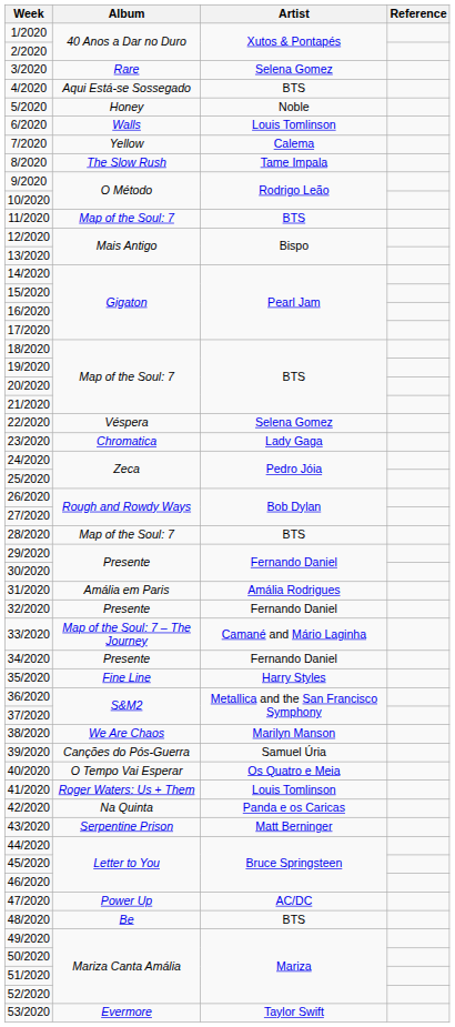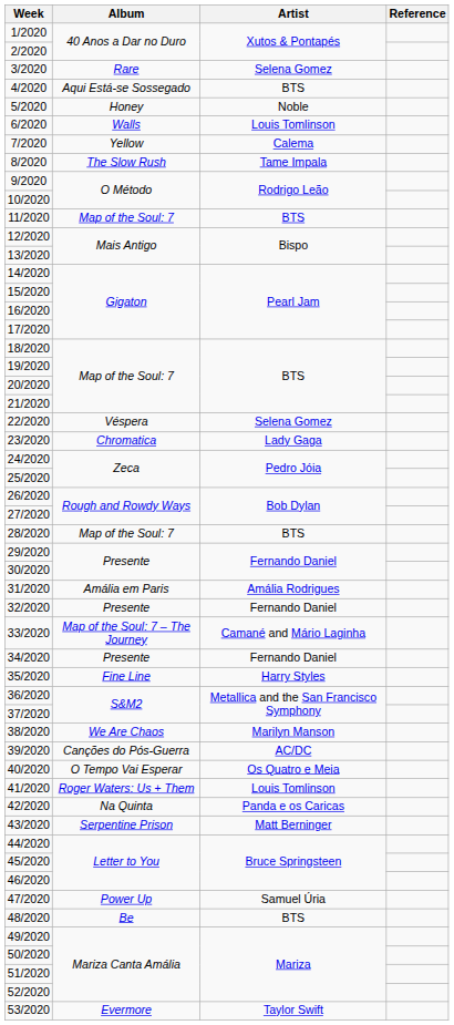 <table class="wikitable" style="text-align:center">
 <tr>
 <th>Week</th>
 <th>Album</th>
 <th>Artist</th>
 <th>Reference</th>
 </tr>
 <tr>
 <td>1/2020</td>
 <td rowspan="2"><em>40 Anos a Dar no Duro</em></td>
 <td rowspan="2"><a href='#'>Xutos & Pontapés</a></td>
 <td></td>
 </tr>
 <tr>
 <td>2/2020</td>
 <td></td>
 </tr>
 <tr>
 <td>3/2020</td>
 <td><em><a href='#'>Rare</a></em></td>
 <td><a href='#'>Selena Gomez</a></td>
 <td></td>
 </tr>
 <tr>
 <td>4/2020</td>
 <td><em>Aqui Está-se Sossegado</em></td>
 <td>BTS</td>
 <td></td>
 </tr>
 <tr>
 <td>5/2020</td>
 <td><em>Honey</em></td>
 <td>Noble</td>
 <td></td>
 </tr>
 <tr>
 <td>6/2020</td>
 <td><em><a href='#'>Walls</a></em></td>
 <td><a href='#'>Louis Tomlinson</a></td>
 <td></td>
 </tr>
 <tr>
 <td>7/2020</td>
 <td><em>Yellow</em></td>
 <td><a href='#'>Calema</a></td>
 <td></td>
 </tr>
 <tr>
 <td>8/2020</td>
 <td><em><a href='#'>The Slow Rush</a></em></td>
 <td><a href='#'>Tame Impala</a></td>
 <td></td>
 </tr>
 <tr>
 <td>9/2020</td>
 <td rowspan="2"><em>O Método</em></td>
 <td rowspan="2"><a href='#'>Rodrigo Leão</a></td>
 <td></td>
 </tr>
 <tr>
 <td>10/2020</td>
 <td></td>
 </tr>
 <tr>
 <td>11/2020</td>
 <td><em><a href='#'>Map of the Soul: 7</a></em></td>
 <td><a href='#'>BTS</a></td>
 <td></td>
 </tr>
 <tr>
 <td>12/2020</td>
 <td rowspan="2"><em>Mais Antigo</em></td>
 <td rowspan="2">Bispo</td>
 <td></td>
 </tr>
 <tr>
 <td>13/2020</td>
 <td></td>
 </tr>
 <tr>
 <td>14/2020</td>
 <td rowspan="4"><em><a href='#'>Gigaton</a></em></td>
 <td rowspan="4"><a href='#'>Pearl Jam</a></td>
 <td></td>
 </tr>
 <tr>
 <td>15/2020</td>
 <td></td>
 </tr>
 <tr>
 <td>16/2020</td>
 <td></td>
 </tr>
 <tr>
 <td>17/2020</td>
 <td></td>
 </tr>
 <tr>
 <td>18/2020</td>
 <td rowspan="4"><em>Map of the Soul: 7</em></td>
 <td rowspan="4">BTS</td>
 <td></td>
 </tr>
 <tr>
 <td>19/2020</td>
 <td></td>
 </tr>
 <tr>
 <td>20/2020</td>
 <td></td>
 </tr>
 <tr>
 <td>21/2020</td>
 <td></td>
 </tr>
 <tr>
 <td>22/2020</td>
 <td><em>Véspera</em></td>
 <td><a href='#'>Selena Gomez</a></td>
 <td></td>
 </tr>
 <tr>
 <td>23/2020</td>
 <td><em><a href='#'>Chromatica</a></em></td>
 <td><a href='#'>Lady Gaga</a></td>
 <td></td>
 </tr>
 <tr>
 <td>24/2020</td>
 <td rowspan="2"><em>Zeca</em></td>
 <td rowspan="2"><a href='#'>Pedro Jóia</a></td>
 <td></td>
 </tr>
 <tr>
 <td>25/2020</td>
 <td></td>
 </tr>
 <tr>
 <td>26/2020</td>
 <td rowspan="2"><em><a href='#'>Rough and Rowdy Ways</a></em></td>
 <td rowspan="2"><a href='#'>Bob Dylan</a></td>
 <td></td>
 </tr>
 <tr>
 <td>27/2020</td>
 <td></td>
 </tr>
 <tr>
 <td>28/2020</td>
 <td><em>Map of the Soul: 7</em></td>
 <td>BTS</td>
 <td></td>
 </tr>
 <tr>
 <td>29/2020</td>
 <td rowspan="2"><em>Presente</em></td>
 <td rowspan="2"><a href='#'>Fernando Daniel</a></td>
 <td></td>
 </tr>
 <tr>
 <td>30/2020</td>
 <td></td>
 </tr>
 <tr>
 <td>31/2020</td>
 <td><em>Amália em Paris</em></td>
 <td><a href='#'>Amália Rodrigues</a></td>
 <td></td>
 </tr>
 <tr>
 <td>32/2020</td>
 <td><em>Presente</em></td>
 <td>Fernando Daniel</td>
 <td></td>
 </tr>
 <tr>
 <td>33/2020</td>
 <td><em><a href='#'>Map of the Soul: 7 – The Journey</a></em></td>
 <td><a href='#'>Camané</a> and <a href='#'>Mário Laginha</a></td>
 <td></td>
 </tr>
 <tr>
 <td>34/2020</td>
 <td><em>Presente</em></td>
 <td>Fernando Daniel</td>
 <td></td>
 </tr>
 <tr>
 <td>35/2020</td>
 <td><em><a href='#'>Fine Line</a></em></td>
 <td><a href='#'>Harry Styles</a></td>
 <td></td>
 </tr>
 <tr>
 <td>36/2020</td>
 <td rowspan="2"><em><a href='#'>S&M2</a></em></td>
 <td rowspan="2"><a href='#'>Metallica</a> and the <a href='#'>San Francisco Symphony</a></td>
 <td></td>
 </tr>
 <tr>
 <td>37/2020</td>
 <td></td>
 </tr>
 <tr>
 <td>38/2020</td>
 <td><em><a href='#'>We Are Chaos</a></em></td>
 <td><a href='#'>Marilyn Manson</a></td>
 <td></td>
 </tr>
 <tr>
 <td>39/2020</td>
 <td><em>Canções do Pós-Guerra</em></td>
-<td>Samuel Úria</td>
+<td><a href='#'>AC/DC</a></td>
 <td></td>
 </tr>
 <tr>
 <td>40/2020</td>
 <td><em>O Tempo Vai Esperar</em></td>
 <td><a href='#'>Os Quatro e Meia</a></td>
 <td></td>
 </tr>
 <tr>
 <td>41/2020</td>
 <td><em><a href='#'>Roger Waters: Us + Them</a></em></td>
 <td><a href='#'>Louis Tomlinson</a></td>
 <td></td>
 </tr>
 <tr>
 <td>42/2020</td>
 <td><em>Na Quinta</em></td>
 <td><a href='#'>Panda e os Caricas</a></td>
 <td></td>
 </tr>
 <tr>
 <td>43/2020</td>
 <td><em><a href='#'>Serpentine Prison</a></em></td>
 <td><a href='#'>Matt Berninger</a></td>
 <td></td>
 </tr>
 <tr>
 <td>44/2020</td>
 <td rowspan="3"><em><a href='#'>Letter to You</a></em></td>
 <td rowspan="3"><a href='#'>Bruce Springsteen</a></td>
 <td></td>
 </tr>
 <tr>
 <td>45/2020</td>
 <td></td>
 </tr>
 <tr>
 <td>46/2020</td>
 <td></td>
 </tr>
 <tr>
 <td>47/2020</td>
 <td><em><a href='#'>Power Up</a></em></td>
-<td><a href='#'>AC/DC</a></td>
+<td>Samuel Úria</td>
 <td></td>
 </tr>
 <tr>
 <td>48/2020</td>
 <td><em><a href='#'>Be</a></em></td>
 <td>BTS</td>
 <td></td>
 </tr>
 <tr>
 <td>49/2020</td>
 <td rowspan="4"><em>Mariza Canta Amália</em></td>
 <td rowspan="4"><a href='#'>Mariza</a></td>
 <td></td>
 </tr>
 <tr>
 <td>50/2020</td>
 <td></td>
 </tr>
 <tr>
 <td>51/2020</td>
 <td></td>
 </tr>
 <tr>
 <td>52/2020</td>
 <td></td>
 </tr>
 <tr>
 <td>53/2020</td>
 <td><em><a href='#'>Evermore</a></em></td>
 <td><a href='#'>Taylor Swift</a></td>
 <td></td>
 </tr>
 </table>
